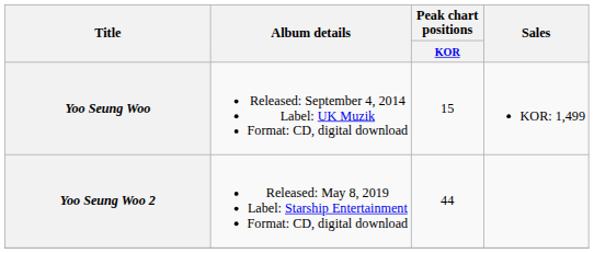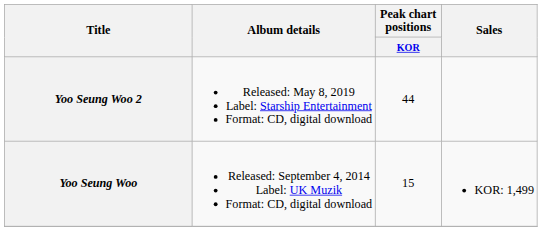 <table class="wikitable plainrowheaders" style="text-align:center;">
 <tr>
 <th scope="col" rowspan="2" style="width:15em;">Title</th>
 <th scope="col" rowspan="2">Album details</th>
 <th scope="col" colspan="1" style="width:5em;">Peak chart positions</th>
 <th scope="col" rowspan="2">Sales</th>
 </tr>
 <tr>
 <th><small><a href='#'>KOR</a></small><br></th>
 </tr>
 <tr>
+<th scope="row"><em>Yoo Seung Woo 2</em></th>
+<td><br><ul><li>Released: May 8, 2019</li><li>Label: <a href='#'>Starship Entertainment</a></li><li>Format: CD, digital download</li></ul></td>
+<td>44</td>
+<td></td>
+</tr>
+<tr>
 <th scope="row"><em>Yoo Seung Woo</em></th>
 <td><br><ul><li>Released: September 4, 2014</li><li>Label: <a href='#'>UK Muzik</a></li><li>Format: CD, digital download</li></ul></td>
 <td>15</td>
 <td><br><ul><li>KOR: 1,499</li></ul></td>
 </tr>
 <tr>
-<th scope="row"><em>Yoo Seung Woo 2</em></th>
-<td><br><ul><li>Released: May 8, 2019</li><li>Label: <a href='#'>Starship Entertainment</a></li><li>Format: CD, digital download</li></ul></td>
-<td>44</td>
-<td></td>
-</tr>
-<tr>
 </tr>
 </table>
